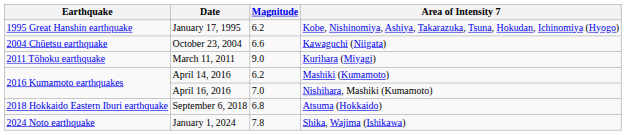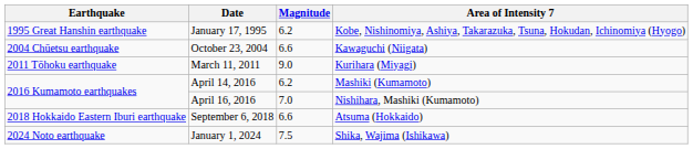 <table class="wikitable">
 <tr>
 <th>Earthquake</th>
 <th>Date</th>
 <th><a href='#'>Magnitude</a></th>
 <th>Area of Intensity 7</th>
 </tr>
 <tr>
 <td><a href='#'>1995 Great Hanshin earthquake</a></td>
 <td>January 17, 1995</td>
 <td>6.2 </td>
 <td><a href='#'>Kobe</a>, <a href='#'>Nishinomiya</a>, <a href='#'>Ashiya</a>, <a href='#'>Takarazuka</a>, <a href='#'>Tsuna</a>, <a href='#'>Hokudan</a>, <a href='#'>Ichinomiya</a> (<a href='#'>Hyogo</a>)</td>
 </tr>
 <tr>
 <td><a href='#'>2004 Chūetsu earthquake</a></td>
 <td>October 23, 2004</td>
 <td>6.6 </td>
 <td><a href='#'>Kawaguchi</a> (<a href='#'>Niigata</a>)</td>
 </tr>
 <tr>
 <td><a href='#'>2011 Tōhoku earthquake</a></td>
 <td>March 11, 2011</td>
 <td>9.0 </td>
 <td><a href='#'>Kurihara</a> (<a href='#'>Miyagi</a>)</td>
 </tr>
 <tr>
 <td rowspan="2"><a href='#'>2016 Kumamoto earthquakes</a></td>
 <td>April 14, 2016</td>
 <td>6.2 </td>
 <td><a href='#'>Mashiki</a> (<a href='#'>Kumamoto</a>)</td>
 </tr>
 <tr>
 <td>April 16, 2016</td>
 <td>7.0 </td>
 <td><a href='#'>Nishihara</a>, Mashiki (Kumamoto)</td>
 </tr>
 <tr>
 <td><a href='#'>2018 Hokkaido Eastern Iburi earthquake</a></td>
 <td>September 6, 2018</td>
-<td>6.8 </td>
+<td>6.6 </td>
 <td><a href='#'>Atsuma</a> (<a href='#'>Hokkaido</a>)</td>
 </tr>
 <tr>
 <td><a href='#'>2024 Noto earthquake</a></td>
 <td>January 1, 2024</td>
-<td>7.8 </td>
+<td>7.5 </td>
 <td><a href='#'>Shika</a>, <a href='#'>Wajima</a> (<a href='#'>Ishikawa</a>)</td>
 </tr>
 </table>
